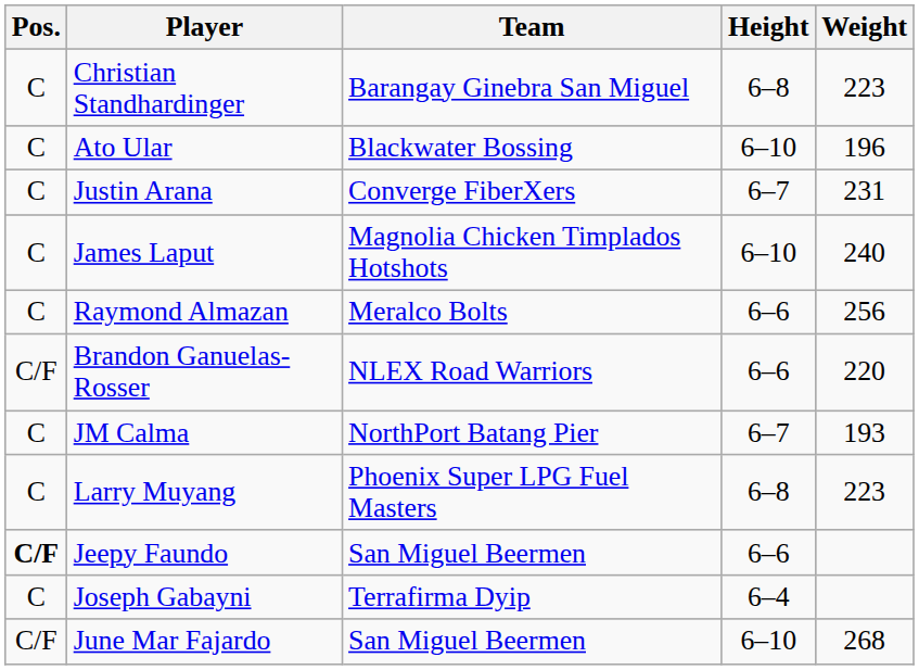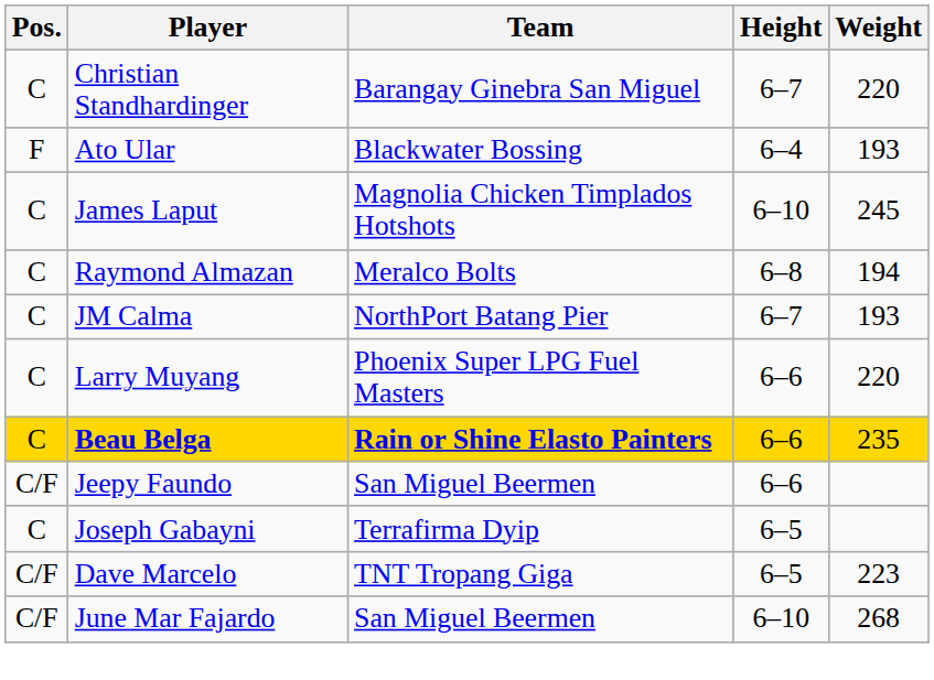 <table class="wikitable">
 <tr>
 <th>Pos.</th>
 <th style="width:150px;">Player</th>
 <th width=210px>Team</th>
 <th>Height</th>
 <th>Weight</th>
 </tr>
 <tr>
 <td align=center>C</td>
 <td><a href='#'>Christian Standhardinger</a></td>
 <td><a href='#'>Barangay Ginebra San Miguel</a></td>
-<td align=center>6–8</td>
-<td align=center>223</td>
+<td align=center>6–7</td>
+<td align=center>220</td>
 </tr>
 <tr>
-<td align=center>C</td>
+<td align=center>F</td>
 <td><a href='#'>Ato Ular</a></td>
 <td><a href='#'>Blackwater Bossing</a></td>
-<td align=center>6–10</td>
-<td align=center>196</td>
-</tr>
-<tr>
-<td align=center>C</td>
-<td><a href='#'>Justin Arana</a></td>
-<td><a href='#'>Converge FiberXers</a></td>
-<td align=center>6–7</td>
-<td align=center>231</td>
+<td align=center>6–4</td>
+<td align=center>193</td>
 </tr>
 <tr>
 <td align=center>C</td>
 <td><a href='#'>James Laput</a></td>
 <td><a href='#'>Magnolia Chicken Timplados Hotshots</a></td>
 <td align=center>6–10</td>
-<td align=center>240</td>
+<td align=center>245</td>
 </tr>
 <tr>
 <td align=center>C</td>
 <td><a href='#'>Raymond Almazan</a></td>
 <td><a href='#'>Meralco Bolts</a></td>
-<td align=center>6–6</td>
-<td align=center>256</td>
-</tr>
-<tr>
-<td align=center>C/F</td>
-<td><a href='#'>Brandon Ganuelas-Rosser</a></td>
-<td><a href='#'>NLEX Road Warriors</a></td>
-<td align=center>6–6</td>
-<td align=center>220</td>
+<td align=center>6–8</td>
+<td align=center>194</td>
 </tr>
 <tr>
 <td align=center>C</td>
 <td><a href='#'>JM Calma</a></td>
 <td><a href='#'>NorthPort Batang Pier</a></td>
 <td align=center>6–7</td>
 <td align=center>193</td>
 </tr>
 <tr>
 <td align=center>C</td>
 <td><a href='#'>Larry Muyang</a></td>
 <td><a href='#'>Phoenix Super LPG Fuel Masters</a></td>
-<td align=center>6–8</td>
-<td align=center>223</td>
+<td align=center>6–6</td>
+<td align=center>220</td>
+</tr>
+<tr bgcolor=#FFD700>
+<td align=center>C</td>
+<td><strong><a href='#'>Beau Belga</a></strong></td>
+<td><strong><a href='#'>Rain or Shine Elasto Painters</a></strong></td>
+<td align=center>6–6</td>
+<td align=center>235</td>
 </tr>
 <tr>
-<td align=center><strong>C/F</strong></td>
+<td align=center>C/F</td>
 <td><a href='#'>Jeepy Faundo</a></td>
 <td><a href='#'>San Miguel Beermen</a></td>
 <td align=center>6–6</td>
 <td></td>
 </tr>
 <tr>
 <td align=center>C</td>
 <td><a href='#'>Joseph Gabayni</a></td>
 <td><a href='#'>Terrafirma Dyip</a></td>
-<td align=center>6–4</td>
+<td align=center>6–5</td>
 <td></td>
+</tr>
+<tr>
+<td align=center>C/F</td>
+<td><a href='#'>Dave Marcelo</a></td>
+<td><a href='#'>TNT Tropang Giga</a></td>
+<td align=center>6–5</td>
+<td align=center>223</td>
 </tr>
 <tr>
 <td align=center>C/F</td>
 <td><a href='#'>June Mar Fajardo</a></td>
 <td><a href='#'>San Miguel Beermen</a></td>
 <td align=center>6–10</td>
 <td align=center>268</td>
 </tr>
 </table>
